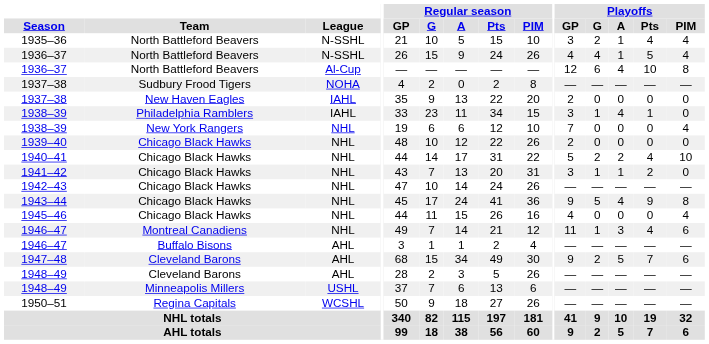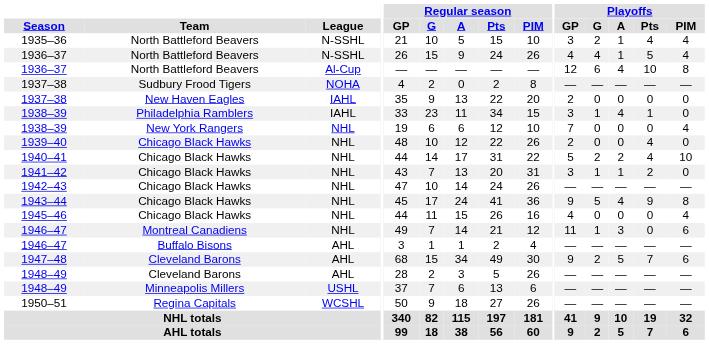 <table border="0" cellpadding="1" cellspacing="0" style="text-align:center; width:60em">
 <tr bgcolor="#e0e0e0">
 <th colspan="3" bgcolor="#ffffff"></th>
 <th rowspan="101" bgcolor="#ffffff"></th>
 <th colspan="5"><a href='#'>Regular season</a></th>
 <th rowspan="101" bgcolor="#ffffff"></th>
 <th colspan="5"><a href='#'>Playoffs</a></th>
 </tr>
 <tr bgcolor="#e0e0e0">
 <th><a href='#'>Season</a></th>
 <th>Team</th>
 <th>League</th>
 <th>GP</th>
 <th><a href='#'>G</a></th>
 <th><a href='#'>A</a></th>
 <th><a href='#'>Pts</a></th>
 <th><a href='#'>PIM</a></th>
 <th>GP</th>
 <th>G</th>
 <th>A</th>
 <th>Pts</th>
 <th>PIM</th>
 </tr>
 <tr>
 <td>1935–36</td>
 <td>North Battleford Beavers</td>
 <td>N-SSHL</td>
 <td>21</td>
 <td>10</td>
 <td>5</td>
 <td>15</td>
 <td>10</td>
 <td>3</td>
 <td>2</td>
 <td>1</td>
 <td>4</td>
 <td>4</td>
 </tr>
 <tr bgcolor="#f0f0f0">
 <td>1936–37</td>
 <td>North Battleford Beavers</td>
 <td>N-SSHL</td>
 <td>26</td>
 <td>15</td>
 <td>9</td>
 <td>24</td>
 <td>26</td>
 <td>4</td>
 <td>4</td>
 <td>1</td>
 <td>5</td>
 <td>4</td>
 </tr>
 <tr>
 <td><a href='#'>1936–37</a></td>
 <td>North Battleford Beavers</td>
 <td><a href='#'>Al-Cup</a></td>
 <td>—</td>
 <td>—</td>
 <td>—</td>
 <td>—</td>
 <td>—</td>
 <td>12</td>
 <td>6</td>
 <td>4</td>
 <td>10</td>
 <td>8</td>
 </tr>
 <tr bgcolor="#f0f0f0">
 <td>1937–38</td>
 <td>Sudbury Frood Tigers</td>
 <td><a href='#'>NOHA</a></td>
 <td>4</td>
 <td>2</td>
 <td>0</td>
 <td>2</td>
 <td>8</td>
 <td>—</td>
 <td>—</td>
 <td>—</td>
 <td>—</td>
 <td>—</td>
 </tr>
 <tr>
 <td><a href='#'>1937–38</a></td>
 <td><a href='#'>New Haven Eagles</a></td>
 <td><a href='#'>IAHL</a></td>
 <td>35</td>
 <td>9</td>
 <td>13</td>
 <td>22</td>
 <td>20</td>
 <td>2</td>
 <td>0</td>
 <td>0</td>
 <td>0</td>
 <td>0</td>
 </tr>
 <tr bgcolor="#f0f0f0">
 <td><a href='#'>1938–39</a></td>
 <td><a href='#'>Philadelphia Ramblers</a></td>
 <td>IAHL</td>
 <td>33</td>
 <td>23</td>
 <td>11</td>
 <td>34</td>
 <td>15</td>
 <td>3</td>
 <td>1</td>
 <td>4</td>
 <td>1</td>
 <td>0</td>
 </tr>
 <tr>
 <td><a href='#'>1938–39</a></td>
 <td><a href='#'>New York Rangers</a></td>
 <td><a href='#'>NHL</a></td>
 <td>19</td>
 <td>6</td>
 <td>6</td>
 <td>12</td>
 <td>10</td>
 <td>7</td>
 <td>0</td>
 <td>0</td>
 <td>0</td>
 <td>4</td>
 </tr>
 <tr bgcolor="#f0f0f0">
 <td><a href='#'>1939–40</a></td>
 <td><a href='#'>Chicago Black Hawks</a></td>
 <td>NHL</td>
 <td>48</td>
 <td>10</td>
 <td>12</td>
 <td>22</td>
 <td>26</td>
 <td>2</td>
 <td>0</td>
 <td>0</td>
-<td>0</td>
+<td>4</td>
 <td>0</td>
 </tr>
 <tr>
 <td><a href='#'>1940–41</a></td>
 <td>Chicago Black Hawks</td>
 <td>NHL</td>
 <td>44</td>
 <td>14</td>
 <td>17</td>
 <td>31</td>
 <td>22</td>
 <td>5</td>
 <td>2</td>
 <td>2</td>
 <td>4</td>
 <td>10</td>
 </tr>
 <tr bgcolor="#f0f0f0">
 <td><a href='#'>1941–42</a></td>
 <td>Chicago Black Hawks</td>
 <td>NHL</td>
 <td>43</td>
 <td>7</td>
 <td>13</td>
 <td>20</td>
 <td>31</td>
 <td>3</td>
 <td>1</td>
 <td>1</td>
 <td>2</td>
 <td>0</td>
 </tr>
 <tr>
 <td><a href='#'>1942–43</a></td>
 <td>Chicago Black Hawks</td>
 <td>NHL</td>
 <td>47</td>
 <td>10</td>
 <td>14</td>
 <td>24</td>
 <td>26</td>
 <td>—</td>
 <td>—</td>
 <td>—</td>
 <td>—</td>
 <td>—</td>
 </tr>
 <tr bgcolor="#f0f0f0">
 <td><a href='#'>1943–44</a></td>
 <td>Chicago Black Hawks</td>
 <td>NHL</td>
 <td>45</td>
 <td>17</td>
 <td>24</td>
 <td>41</td>
 <td>36</td>
 <td>9</td>
 <td>5</td>
 <td>4</td>
 <td>9</td>
 <td>8</td>
 </tr>
 <tr>
 <td><a href='#'>1945–46</a></td>
 <td>Chicago Black Hawks</td>
 <td>NHL</td>
 <td>44</td>
 <td>11</td>
 <td>15</td>
 <td>26</td>
 <td>16</td>
 <td>4</td>
 <td>0</td>
 <td>0</td>
 <td>0</td>
 <td>4</td>
 </tr>
 <tr bgcolor="#f0f0f0">
 <td><a href='#'>1946–47</a></td>
 <td><a href='#'>Montreal Canadiens</a></td>
 <td>NHL</td>
 <td>49</td>
 <td>7</td>
 <td>14</td>
 <td>21</td>
 <td>12</td>
 <td>11</td>
 <td>1</td>
 <td>3</td>
-<td>4</td>
+<td>0</td>
 <td>6</td>
 </tr>
 <tr>
 <td><a href='#'>1946–47</a></td>
 <td><a href='#'>Buffalo Bisons</a></td>
 <td>AHL</td>
 <td>3</td>
 <td>1</td>
 <td>1</td>
 <td>2</td>
 <td>4</td>
 <td>—</td>
 <td>—</td>
 <td>—</td>
 <td>—</td>
 <td>—</td>
 </tr>
 <tr bgcolor="#f0f0f0">
 <td><a href='#'>1947–48</a></td>
 <td><a href='#'>Cleveland Barons</a></td>
 <td>AHL</td>
 <td>68</td>
 <td>15</td>
 <td>34</td>
 <td>49</td>
 <td>30</td>
 <td>9</td>
 <td>2</td>
 <td>5</td>
 <td>7</td>
 <td>6</td>
 </tr>
 <tr>
 <td><a href='#'>1948–49</a></td>
 <td>Cleveland Barons</td>
 <td>AHL</td>
 <td>28</td>
 <td>2</td>
 <td>3</td>
 <td>5</td>
 <td>26</td>
 <td>—</td>
 <td>—</td>
 <td>—</td>
 <td>—</td>
 <td>—</td>
 </tr>
 <tr bgcolor="#f0f0f0">
 <td><a href='#'>1948–49</a></td>
 <td><a href='#'>Minneapolis Millers</a></td>
 <td><a href='#'>USHL</a></td>
 <td>37</td>
 <td>7</td>
 <td>6</td>
 <td>13</td>
 <td>6</td>
 <td>—</td>
 <td>—</td>
 <td>—</td>
 <td>—</td>
 <td>—</td>
 </tr>
 <tr>
 <td>1950–51</td>
 <td><a href='#'>Regina Capitals</a></td>
 <td><a href='#'>WCSHL</a></td>
 <td>50</td>
 <td>9</td>
 <td>18</td>
 <td>27</td>
 <td>26</td>
 <td>—</td>
 <td>—</td>
 <td>—</td>
 <td>—</td>
 <td>—</td>
 </tr>
 <tr bgcolor="#e0e0e0">
 <th colspan="3">NHL totals</th>
 <th>340</th>
 <th>82</th>
 <th>115</th>
 <th>197</th>
 <th>181</th>
 <th>41</th>
 <th>9</th>
 <th>10</th>
 <th>19</th>
 <th>32</th>
 </tr>
 <tr bgcolor="#e0e0e0">
 <th colspan="3">AHL totals</th>
 <th>99</th>
 <th>18</th>
 <th>38</th>
 <th>56</th>
 <th>60</th>
 <th>9</th>
 <th>2</th>
 <th>5</th>
 <th>7</th>
 <th>6</th>
 </tr>
 </table>
